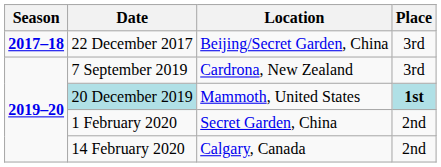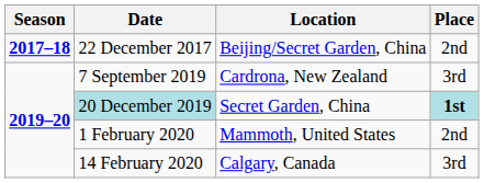 <table class="wikitable"  style="text-align:center; font-size:95%;">
 <tr>
 <th>Season</th>
 <th>Date</th>
 <th>Location</th>
 <th>Place</th>
 </tr>
 <tr>
 <td align=center><strong><a href='#'>2017–18</a></strong></td>
 <td align=left>22 December 2017</td>
 <td align=left> <a href='#'>Beijing/Secret Garden</a>, China</td>
-<td>3rd</td>
+<td>2nd</td>
 </tr>
 <tr>
 <td rowspan=4 align=center><strong><a href='#'>2019–20</a></strong></td>
 <td align=left>7 September 2019</td>
 <td align=left> <a href='#'>Cardrona</a>, New Zealand</td>
 <td>3rd</td>
 </tr>
 <tr>
 <td bgcolor="#BOEOE6" align=left>20 December 2019</td>
-<td align=left> <a href='#'>Mammoth</a>, United States</td>
+<td align=left> <a href='#'>Secret Garden</a>, China</td>
 <td bgcolor="#BOEOE6"><strong>1st</strong></td>
 </tr>
 <tr>
 <td align=left>1 February 2020</td>
-<td align=left> <a href='#'>Secret Garden</a>, China</td>
+<td align=left> <a href='#'>Mammoth</a>, United States</td>
 <td>2nd</td>
 </tr>
 <tr>
 <td align=left>14 February 2020</td>
 <td align=left> <a href='#'>Calgary</a>, Canada</td>
-<td>2nd</td>
+<td>3rd</td>
 </tr>
 </table>
